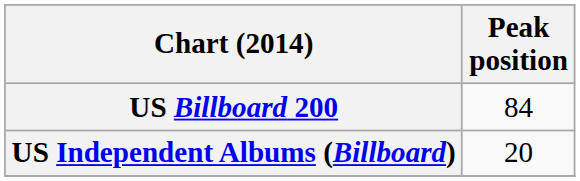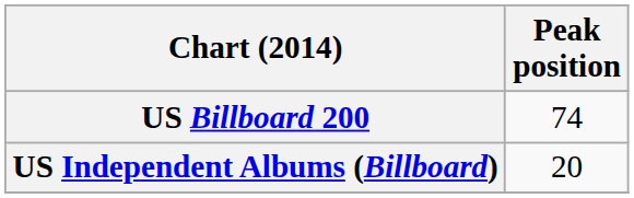 <table class="wikitable sortable plainrowheaders" style="text-align:center">
 <tr>
 <th scope="col">Chart (2014)</th>
 <th scope="col">Peak<br> position</th>
 </tr>
 <tr>
 <th scope="row">US <a href='#'><em>Billboard</em> 200</a></th>
-<td>84</td>
+<td>74</td>
 </tr>
 <tr>
 <th scope="row">US <a href='#'>Independent Albums</a> (<a href='#'><em>Billboard</em></a>)</th>
 <td>20</td>
 </tr>
 <tr>
 </tr>
 </table>
